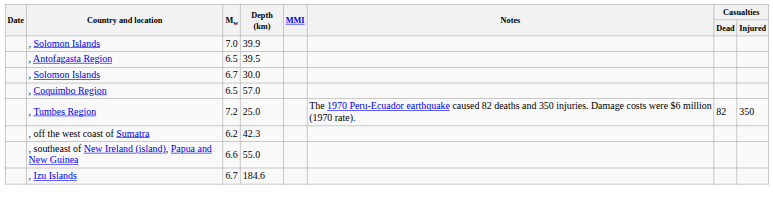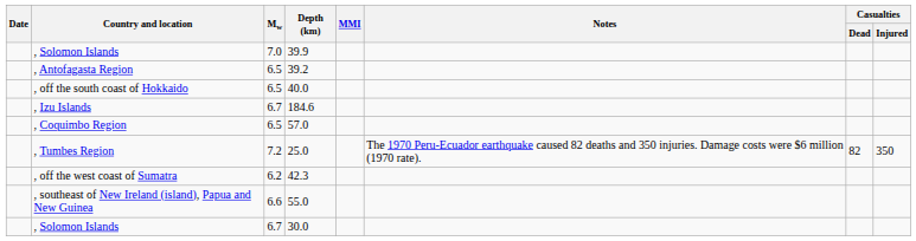 <table class="wikitable sortable sort-under" style="border:1px black; margin-left:1em;">
 <tr>
 <th rowspan="2"><small>Date</small></th>
 <th rowspan="2" style="width: 310px"><small>Country and location</small></th>
 <th rowspan="2"><small>M<sub>w</sub></small></th>
 <th rowspan="2"><small>Depth (km)</small></th>
 <th rowspan="2"><small><a href='#'>MMI</a></small></th>
 <th rowspan="2" class="unsortable"><small>Notes</small></th>
 <th colspan="2"><small>Casualties</small></th>
 </tr>
 <tr>
 <th><small>Dead</small></th>
 <th><small>Injured</small></th>
 </tr>
 <tr>
 <td></td>
 <td>, <a href='#'>Solomon Islands</a></td>
 <td>7.0</td>
 <td>39.9</td>
 <td></td>
 <td></td>
 <td></td>
 <td></td>
 </tr>
 <tr>
 <td></td>
 <td>, <a href='#'>Antofagasta Region</a></td>
 <td>6.5</td>
-<td>39.5</td>
+<td>39.2</td>
 <td></td>
 <td></td>
 <td></td>
 <td></td>
 </tr>
 <tr>
 <td></td>
-<td>, <a href='#'>Solomon Islands</a></td>
+<td>, off the south coast of <a href='#'>Hokkaido</a></td>
+<td>6.5</td>
+<td>40.0</td>
+<td></td>
+<td></td>
+<td></td>
+<td></td>
+</tr>
+<tr>
+<td></td>
+<td>, <a href='#'>Izu Islands</a></td>
 <td>6.7</td>
-<td>30.0</td>
+<td>184.6</td>
 <td></td>
 <td></td>
 <td></td>
 <td></td>
 </tr>
 <tr>
 <td></td>
 <td>, <a href='#'>Coquimbo Region</a></td>
 <td>6.5</td>
 <td>57.0</td>
 <td></td>
 <td></td>
 <td></td>
 <td></td>
 </tr>
 <tr>
 <td></td>
 <td>, <a href='#'>Tumbes Region</a></td>
 <td>7.2</td>
 <td>25.0</td>
 <td></td>
 <td>The <a href='#'>1970 Peru-Ecuador earthquake</a> caused 82 deaths and 350 injuries. Damage costs were $6 million (1970 rate).</td>
 <td>82</td>
 <td>350</td>
 </tr>
 <tr>
 <td></td>
 <td>, off the west coast of <a href='#'>Sumatra</a></td>
 <td>6.2</td>
 <td>42.3</td>
 <td></td>
 <td></td>
 <td></td>
 <td></td>
 </tr>
 <tr>
 <td></td>
 <td>, southeast of <a href='#'>New Ireland (island)</a>, <a href='#'>Papua and New Guinea</a></td>
 <td>6.6</td>
 <td>55.0</td>
 <td></td>
 <td></td>
 <td></td>
 <td></td>
 </tr>
 <tr>
 <td></td>
-<td>, <a href='#'>Izu Islands</a></td>
+<td>, <a href='#'>Solomon Islands</a></td>
 <td>6.7</td>
-<td>184.6</td>
+<td>30.0</td>
 <td></td>
 <td></td>
 <td></td>
 <td></td>
 </tr>
 </table>
